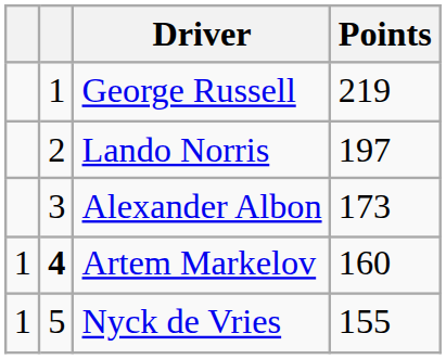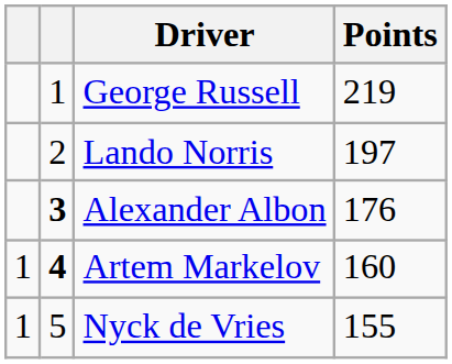 <table class="wikitable" style="font-size: 85%;">
 <tr>
 <th></th>
 <th></th>
 <th>Driver</th>
 <th>Points</th>
 </tr>
 <tr>
 <td></td>
 <td align="center">1</td>
 <td> <a href='#'>George Russell</a></td>
 <td>219</td>
 </tr>
 <tr>
 <td></td>
 <td align="center">2</td>
 <td> <a href='#'>Lando Norris</a></td>
 <td>197</td>
 </tr>
 <tr>
 <td></td>
-<td align="center">3</td>
+<td align="center"><strong>3</strong></td>
 <td> <a href='#'>Alexander Albon</a></td>
-<td>173</td>
+<td>176</td>
 </tr>
 <tr>
 <td> 1</td>
 <td align="center"><strong>4</strong></td>
 <td> <a href='#'>Artem Markelov</a></td>
 <td>160</td>
 </tr>
 <tr>
 <td> 1</td>
 <td align="center">5</td>
 <td> <a href='#'>Nyck de Vries</a></td>
 <td>155</td>
 </tr>
 </table>
